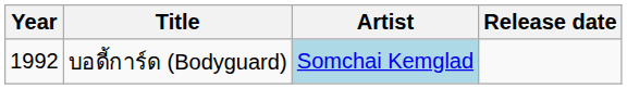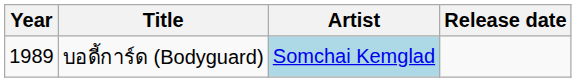 <table class="wikitable">
 <tr>
 <th>Year</th>
 <th>Title</th>
 <th>Artist</th>
 <th>Release date</th>
 </tr>
 <tr>
-<td>1992</td>
+<td>1989</td>
 <td>บอดี้การ์ด (Bodyguard)</td>
 <td style="background: lightblue;"><a href='#'>Somchai Kemglad</a></td>
 <td></td>
 </tr>
 </table>
